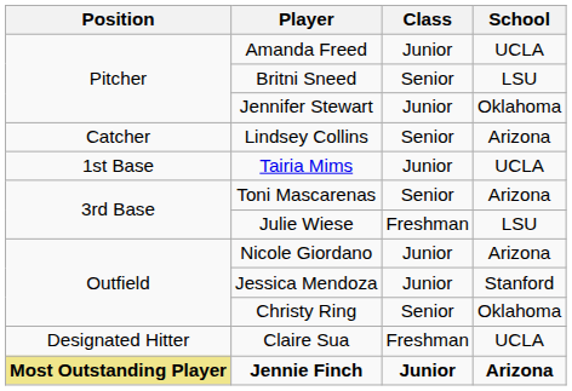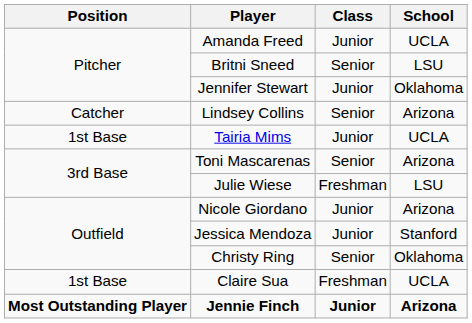 <table class="wikitable">
 <tr>
 <th>Position</th>
 <th>Player</th>
 <th>Class</th>
 <th>School</th>
 </tr>
 <tr align=center>
 <td rowspan=3>Pitcher</td>
 <td>Amanda Freed</td>
 <td>Junior</td>
 <td>UCLA</td>
 </tr>
 <tr align=center>
 <td>Britni Sneed</td>
 <td>Senior</td>
 <td>LSU</td>
 </tr>
 <tr align=center>
 <td>Jennifer Stewart</td>
 <td>Junior</td>
 <td>Oklahoma</td>
 </tr>
 <tr align=center>
 <td rowspan=1>Catcher</td>
 <td>Lindsey Collins</td>
 <td>Senior</td>
 <td>Arizona</td>
 </tr>
 <tr align=center>
 <td rowspan=1>1st Base</td>
 <td><a href='#'>Tairia Mims</a></td>
 <td>Junior</td>
 <td>UCLA</td>
 </tr>
 <tr align=center>
 <td rowspan=2>3rd Base</td>
 <td>Toni Mascarenas</td>
 <td>Senior</td>
 <td>Arizona</td>
 </tr>
 <tr align=center>
 <td>Julie Wiese</td>
 <td>Freshman</td>
 <td>LSU</td>
 </tr>
 <tr align=center>
 <td rowspan=3>Outfield</td>
 <td>Nicole Giordano</td>
 <td>Junior</td>
 <td>Arizona</td>
 </tr>
 <tr align=center>
 <td>Jessica Mendoza</td>
 <td>Junior</td>
 <td>Stanford</td>
 </tr>
 <tr align=center>
 <td>Christy Ring</td>
 <td>Senior</td>
 <td>Oklahoma</td>
 </tr>
 <tr align=center>
-<td rowspan=1>Designated Hitter</td>
+<td rowspan=1>1st Base</td>
 <td>Claire Sua</td>
 <td>Freshman</td>
 <td>UCLA</td>
 </tr>
 <tr align=center>
-<td style="background: khaki;"><strong>Most Outstanding Player</strong></td>
+<td><strong>Most Outstanding Player</strong></td>
 <td><strong>Jennie Finch</strong></td>
 <td><strong>Junior</strong></td>
 <td><strong>Arizona</strong></td>
 </tr>
 </table>
